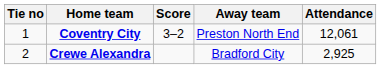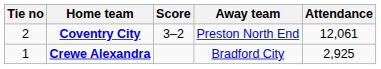 <table class="wikitable" style="text-align: center">
 <tr>
 <th>Tie no</th>
 <th>Home team</th>
 <th>Score</th>
 <th>Away team</th>
 <th>Attendance</th>
 </tr>
 <tr>
-<td>1</td>
+<td>2</td>
 <td><strong><a href='#'>Coventry City</a></strong></td>
 <td>3–2</td>
 <td><a href='#'>Preston North End</a></td>
 <td>12,061</td>
 </tr>
 <tr>
-<td>2</td>
+<td>1</td>
 <td><strong><a href='#'>Crewe Alexandra</a></strong></td>
 <td></td>
 <td><a href='#'>Bradford City</a></td>
 <td>2,925</td>
 </tr>
 </table>
